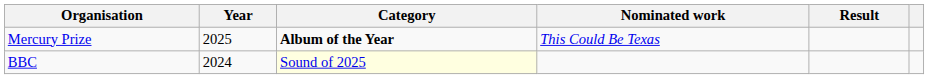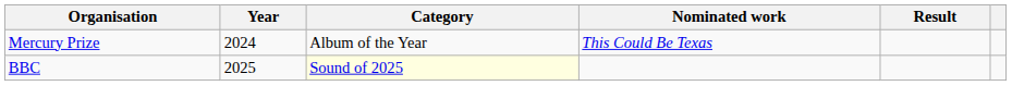 <table class="wikitable sortable plainrowheaders" style="width: 80%;">
 <tr>
 <th scope="col">Organisation</th>
 <th scope="col">Year</th>
 <th scope="col">Category</th>
 <th scope="col">Nominated work</th>
 <th scope="col">Result</th>
 <th scope="col" class="unsortable"></th>
 </tr>
 <tr>
 <td><a href='#'>Mercury Prize</a></td>
-<td>2025</td>
-<td><strong>Album of the Year</strong></td>
+<td>2024</td>
+<td>Album of the Year</td>
 <td><em><a href='#'>This Could Be Texas</a></em></td>
 <td></td>
 <td></td>
 </tr>
 <tr>
 <td><a href='#'>BBC</a></td>
-<td>2024</td>
+<td>2025</td>
 <td style="background: lightyellow;"><a href='#'>Sound of 2025</a></td>
 <td></td>
 <td></td>
 <td></td>
 </tr>
 </table>
